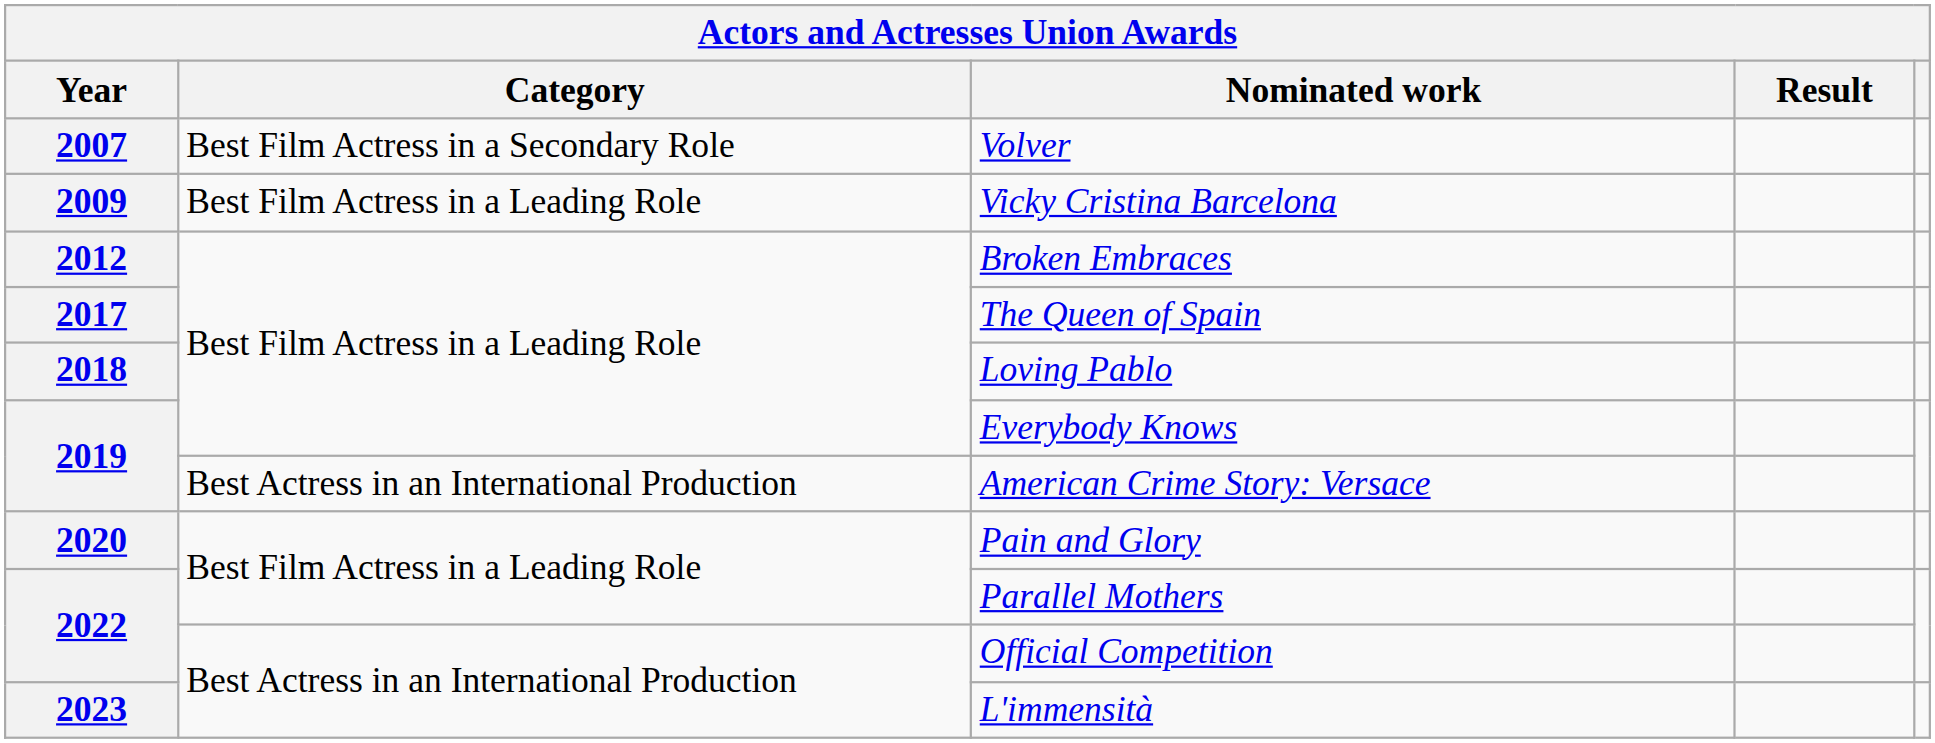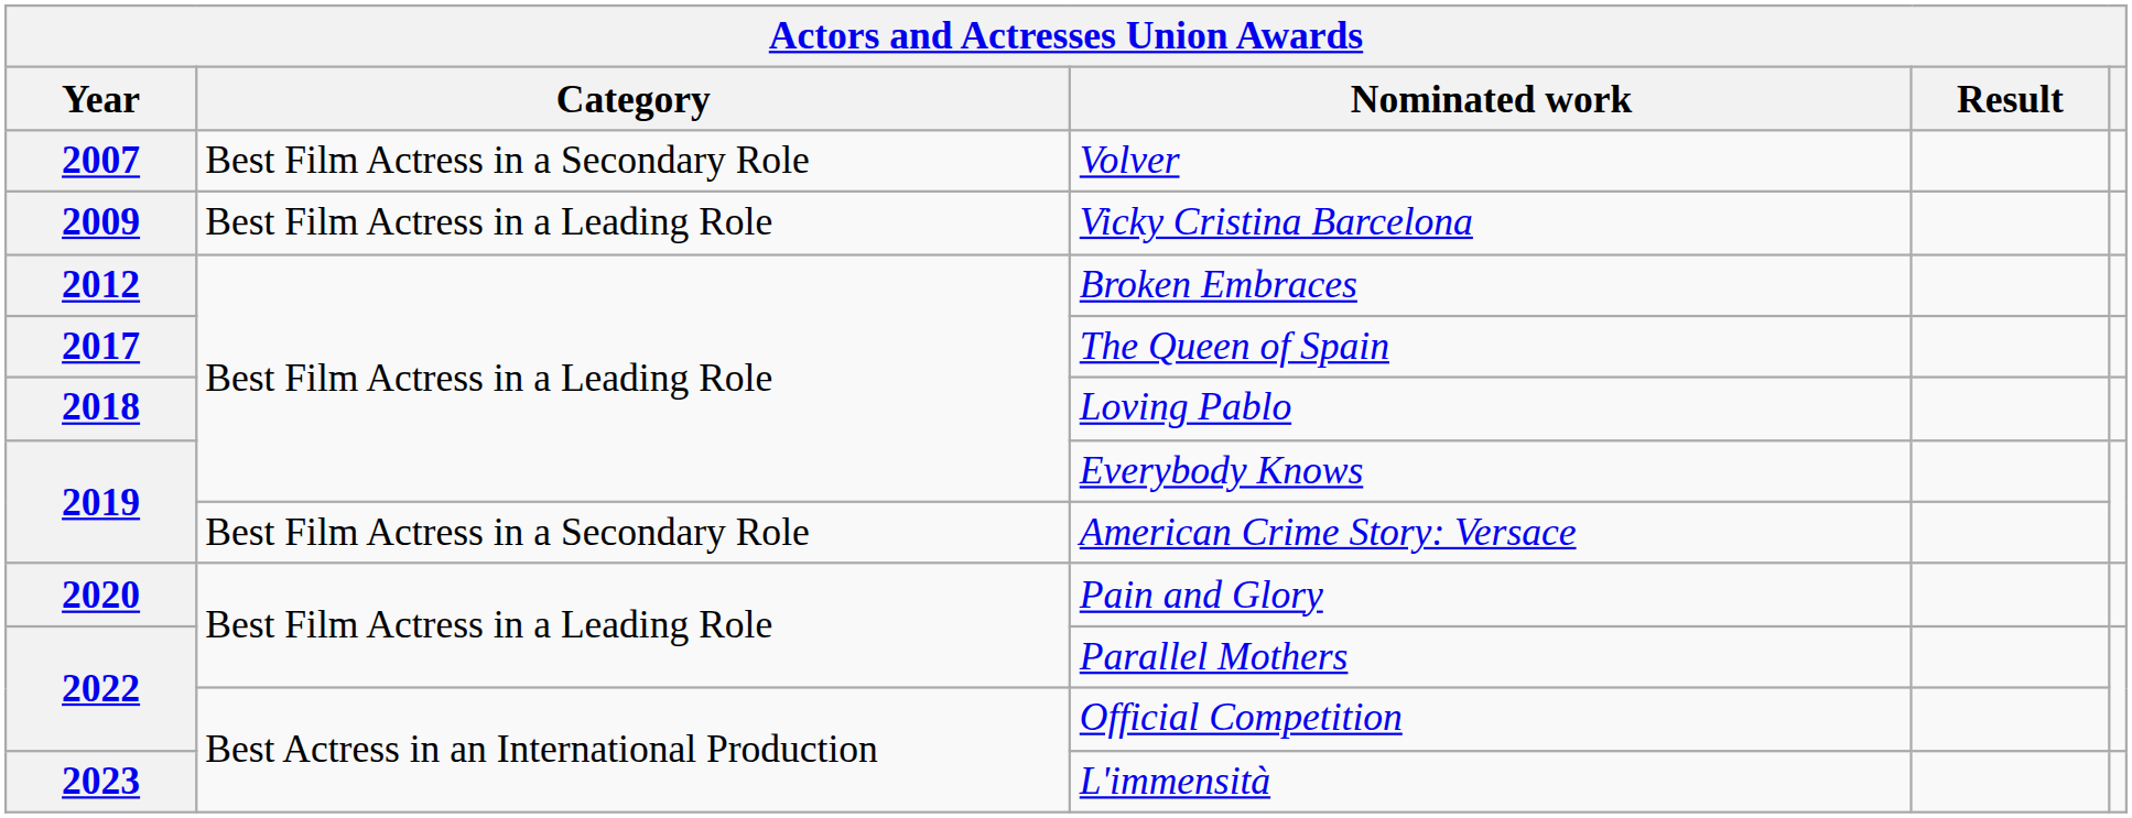 <table class=wikitable>
 <tr>
 <th colspan=5><a href='#'>Actors and Actresses Union Awards</a></th>
 </tr>
 <tr>
 <th scope="col" style="width:5em;">Year</th>
 <th scope="col" style="width:26em;">Category</th>
 <th scope="col" style="width:25em;">Nominated work</th>
 <th scope="col" style="width:5em;">Result</th>
 <th></th>
 </tr>
 <tr>
 <th style="text-align:center;"><a href='#'>2007</a></th>
 <td>Best Film Actress in a Secondary Role</td>
 <td><em><a href='#'>Volver</a></em></td>
 <td></td>
 <td></td>
 </tr>
 <tr>
 <th style="text-align:center;"><a href='#'>2009</a></th>
 <td>Best Film Actress in a Leading Role</td>
 <td><em><a href='#'>Vicky Cristina Barcelona</a></em></td>
 <td></td>
 <td></td>
 </tr>
 <tr>
 <th style="text-align:center;"><a href='#'>2012</a></th>
 <td rowspan="4">Best Film Actress in a Leading Role</td>
 <td><em><a href='#'>Broken Embraces</a></em></td>
 <td></td>
 <td></td>
 </tr>
 <tr>
 <th style="text-align:center;"><a href='#'>2017</a></th>
 <td><em><a href='#'>The Queen of Spain</a></em></td>
 <td></td>
 <td></td>
 </tr>
 <tr>
 <th style="text-align:center;"><a href='#'>2018</a></th>
 <td><em><a href='#'>Loving Pablo</a></em></td>
 <td></td>
 <td></td>
 </tr>
 <tr>
 <th rowspan = "2" style="text-align:center;"><a href='#'>2019</a></th>
 <td><em><a href='#'>Everybody Knows</a></em></td>
 <td></td>
 <td rowspan = "2"></td>
 </tr>
 <tr>
-<td>Best Actress in an International Production</td>
+<td>Best Film Actress in a Secondary Role</td>
 <td><em><a href='#'>American Crime Story: Versace</a></em></td>
 <td></td>
 </tr>
 <tr>
 <th style="text-align:center;"><a href='#'>2020</a></th>
 <td rowspan="2">Best Film Actress in a Leading Role</td>
 <td><em><a href='#'>Pain and Glory</a></em></td>
 <td></td>
 <td></td>
 </tr>
 <tr>
 <th rowspan = "2" style="text-align:center;"><a href='#'>2022</a></th>
 <td><em><a href='#'>Parallel Mothers</a></em></td>
 <td></td>
 <td rowspan = "2"></td>
 </tr>
 <tr>
 <td rowspan="2">Best Actress in an International Production</td>
 <td><em><a href='#'>Official Competition</a></em></td>
 <td></td>
 </tr>
 <tr>
 <th rowspan = "2" style="text-align:center;"><a href='#'>2023</a></th>
 <td><em><a href='#'>L'immensità</a></em></td>
 <td></td>
 <td></td>
 </tr>
 </table>
